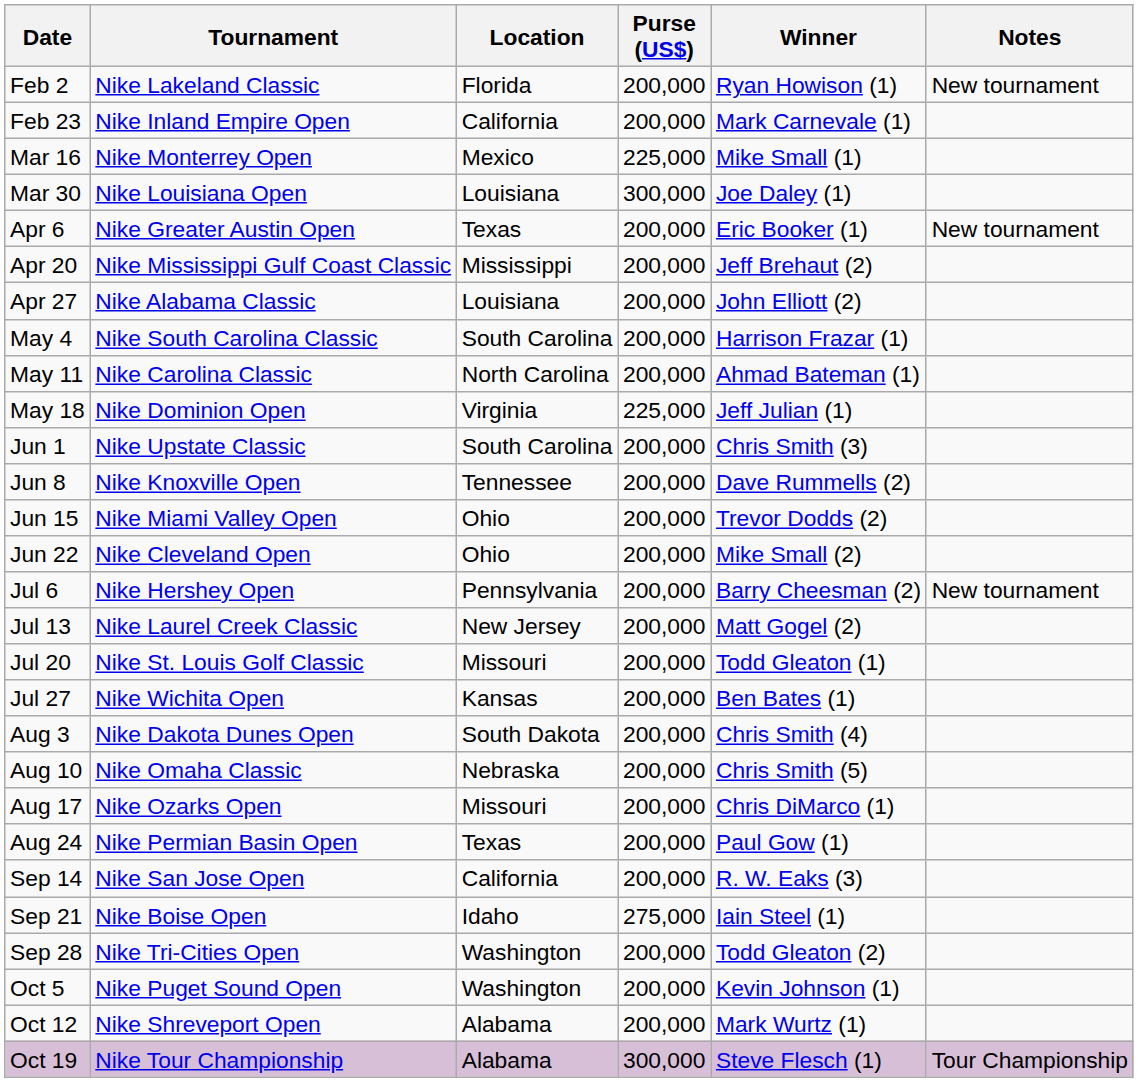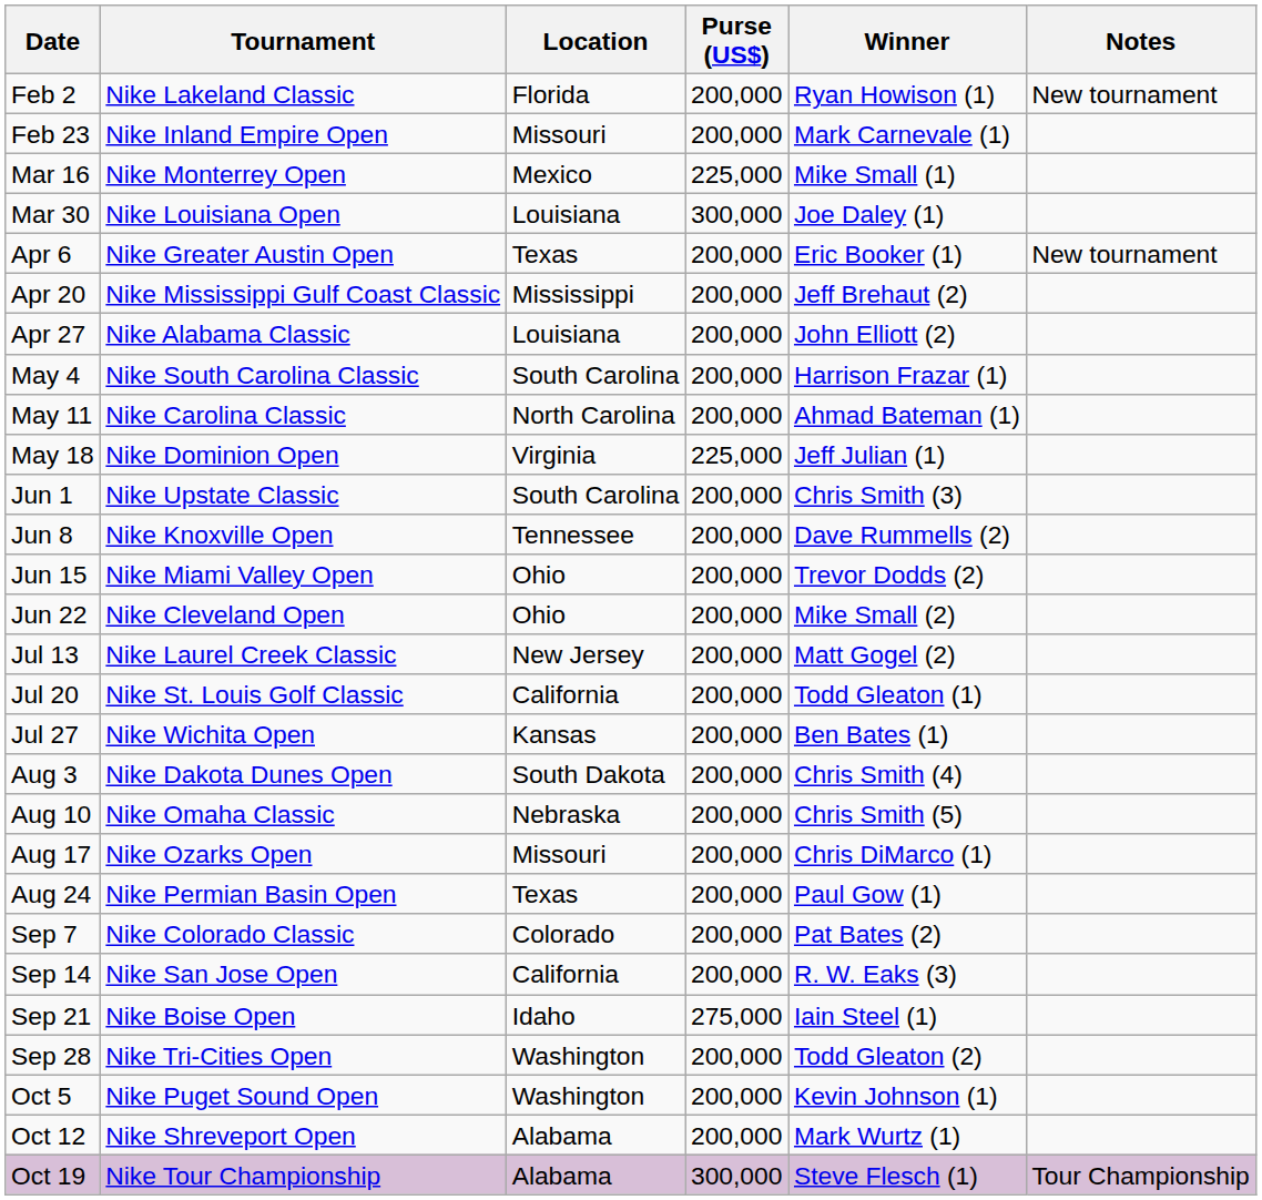 <table class="wikitable" style="font-size:95%">
 <tr>
 <th>Date</th>
 <th>Tournament</th>
 <th>Location</th>
 <th>Purse<br>(<a href='#'>US$</a>)</th>
 <th>Winner</th>
 <th>Notes</th>
 </tr>
 <tr>
 <td>Feb 2</td>
 <td><a href='#'>Nike Lakeland Classic</a></td>
 <td>Florida</td>
 <td align=right>200,000</td>
 <td> <a href='#'>Ryan Howison</a> (1)</td>
 <td>New tournament</td>
 </tr>
 <tr>
 <td>Feb 23</td>
 <td><a href='#'>Nike Inland Empire Open</a></td>
-<td>California</td>
+<td>Missouri</td>
 <td align=right>200,000</td>
 <td> <a href='#'>Mark Carnevale</a> (1)</td>
 <td></td>
 </tr>
 <tr>
 <td>Mar 16</td>
 <td><a href='#'>Nike Monterrey Open</a></td>
 <td>Mexico</td>
 <td align=right>225,000</td>
 <td> <a href='#'>Mike Small</a> (1)</td>
 <td></td>
 </tr>
 <tr>
 <td>Mar 30</td>
 <td><a href='#'>Nike Louisiana Open</a></td>
 <td>Louisiana</td>
 <td align=right>300,000</td>
 <td> <a href='#'>Joe Daley</a> (1)</td>
 <td></td>
 </tr>
 <tr>
 <td>Apr 6</td>
 <td><a href='#'>Nike Greater Austin Open</a></td>
 <td>Texas</td>
 <td align=right>200,000</td>
 <td> <a href='#'>Eric Booker</a> (1)</td>
 <td>New tournament</td>
 </tr>
 <tr>
 <td>Apr 20</td>
 <td><a href='#'>Nike Mississippi Gulf Coast Classic</a></td>
 <td>Mississippi</td>
 <td align=right>200,000</td>
 <td> <a href='#'>Jeff Brehaut</a> (2)</td>
 <td></td>
 </tr>
 <tr>
 <td>Apr 27</td>
 <td><a href='#'>Nike Alabama Classic</a></td>
 <td>Louisiana</td>
 <td align=right>200,000</td>
 <td> <a href='#'>John Elliott</a> (2)</td>
 <td></td>
 </tr>
 <tr>
 <td>May 4</td>
 <td><a href='#'>Nike South Carolina Classic</a></td>
 <td>South Carolina</td>
 <td align=right>200,000</td>
 <td> <a href='#'>Harrison Frazar</a> (1)</td>
 <td></td>
 </tr>
 <tr>
 <td>May 11</td>
 <td><a href='#'>Nike Carolina Classic</a></td>
 <td>North Carolina</td>
 <td align=right>200,000</td>
 <td> <a href='#'>Ahmad Bateman</a> (1)</td>
 <td></td>
 </tr>
 <tr>
 <td>May 18</td>
 <td><a href='#'>Nike Dominion Open</a></td>
 <td>Virginia</td>
 <td align=right>225,000</td>
 <td> <a href='#'>Jeff Julian</a> (1)</td>
 <td></td>
 </tr>
 <tr>
 <td>Jun 1</td>
 <td><a href='#'>Nike Upstate Classic</a></td>
 <td>South Carolina</td>
 <td align=right>200,000</td>
 <td> <a href='#'>Chris Smith</a> (3)</td>
 <td></td>
 </tr>
 <tr>
 <td>Jun 8</td>
 <td><a href='#'>Nike Knoxville Open</a></td>
 <td>Tennessee</td>
 <td align=right>200,000</td>
 <td> <a href='#'>Dave Rummells</a> (2)</td>
 <td></td>
 </tr>
 <tr>
 <td>Jun 15</td>
 <td><a href='#'>Nike Miami Valley Open</a></td>
 <td>Ohio</td>
 <td align=right>200,000</td>
 <td> <a href='#'>Trevor Dodds</a> (2)</td>
 <td></td>
 </tr>
 <tr>
 <td>Jun 22</td>
 <td><a href='#'>Nike Cleveland Open</a></td>
 <td>Ohio</td>
 <td align=right>200,000</td>
 <td> <a href='#'>Mike Small</a> (2)</td>
 <td></td>
 </tr>
 <tr>
-<td>Jul 6</td>
-<td><a href='#'>Nike Hershey Open</a></td>
-<td>Pennsylvania</td>
-<td align=right>200,000</td>
-<td> <a href='#'>Barry Cheesman</a> (2)</td>
-<td>New tournament</td>
-</tr>
-<tr>
 <td>Jul 13</td>
 <td><a href='#'>Nike Laurel Creek Classic</a></td>
 <td>New Jersey</td>
 <td align=right>200,000</td>
 <td> <a href='#'>Matt Gogel</a> (2)</td>
 <td></td>
 </tr>
 <tr>
 <td>Jul 20</td>
 <td><a href='#'>Nike St. Louis Golf Classic</a></td>
-<td>Missouri</td>
+<td>California</td>
 <td align=right>200,000</td>
 <td> <a href='#'>Todd Gleaton</a> (1)</td>
 <td></td>
 </tr>
 <tr>
 <td>Jul 27</td>
 <td><a href='#'>Nike Wichita Open</a></td>
 <td>Kansas</td>
 <td align=right>200,000</td>
 <td> <a href='#'>Ben Bates</a> (1)</td>
 <td></td>
 </tr>
 <tr>
 <td>Aug 3</td>
 <td><a href='#'>Nike Dakota Dunes Open</a></td>
 <td>South Dakota</td>
 <td align=right>200,000</td>
 <td> <a href='#'>Chris Smith</a> (4)</td>
 <td></td>
 </tr>
 <tr>
 <td>Aug 10</td>
 <td><a href='#'>Nike Omaha Classic</a></td>
 <td>Nebraska</td>
 <td align=right>200,000</td>
 <td> <a href='#'>Chris Smith</a> (5)</td>
 <td></td>
 </tr>
 <tr>
 <td>Aug 17</td>
 <td><a href='#'>Nike Ozarks Open</a></td>
 <td>Missouri</td>
 <td align=right>200,000</td>
 <td> <a href='#'>Chris DiMarco</a> (1)</td>
 <td></td>
 </tr>
 <tr>
 <td>Aug 24</td>
 <td><a href='#'>Nike Permian Basin Open</a></td>
 <td>Texas</td>
 <td align=right>200,000</td>
 <td> <a href='#'>Paul Gow</a> (1)</td>
+<td></td>
+</tr>
+<tr>
+<td>Sep 7</td>
+<td><a href='#'>Nike Colorado Classic</a></td>
+<td>Colorado</td>
+<td align=right>200,000</td>
+<td> <a href='#'>Pat Bates</a> (2)</td>
 <td></td>
 </tr>
 <tr>
 <td>Sep 14</td>
 <td><a href='#'>Nike San Jose Open</a></td>
 <td>California</td>
 <td align=right>200,000</td>
 <td> <a href='#'>R. W. Eaks</a> (3)</td>
 <td></td>
 </tr>
 <tr>
 <td>Sep 21</td>
 <td><a href='#'>Nike Boise Open</a></td>
 <td>Idaho</td>
 <td align=right>275,000</td>
 <td> <a href='#'>Iain Steel</a> (1)</td>
 <td></td>
 </tr>
 <tr>
 <td>Sep 28</td>
 <td><a href='#'>Nike Tri-Cities Open</a></td>
 <td>Washington</td>
 <td align=right>200,000</td>
 <td> <a href='#'>Todd Gleaton</a> (2)</td>
 <td></td>
 </tr>
 <tr>
 <td>Oct 5</td>
 <td><a href='#'>Nike Puget Sound Open</a></td>
 <td>Washington</td>
 <td align=right>200,000</td>
 <td> <a href='#'>Kevin Johnson</a> (1)</td>
 <td></td>
 </tr>
 <tr>
 <td>Oct 12</td>
 <td><a href='#'>Nike Shreveport Open</a></td>
 <td>Alabama</td>
 <td align=right>200,000</td>
 <td> <a href='#'>Mark Wurtz</a> (1)</td>
 <td></td>
 </tr>
 <tr style="background:thistle;">
 <td>Oct 19</td>
 <td><a href='#'>Nike Tour Championship</a></td>
 <td>Alabama</td>
 <td align=right>300,000</td>
 <td> <a href='#'>Steve Flesch</a> (1)</td>
 <td>Tour Championship</td>
 </tr>
 </table>
